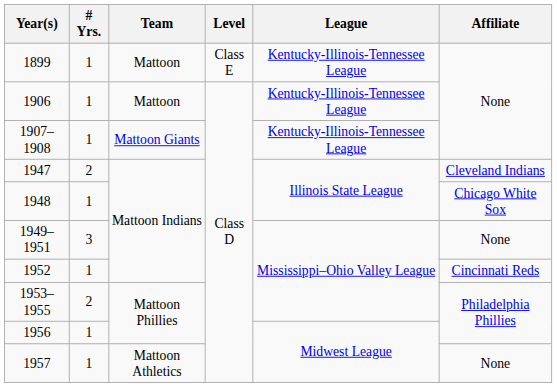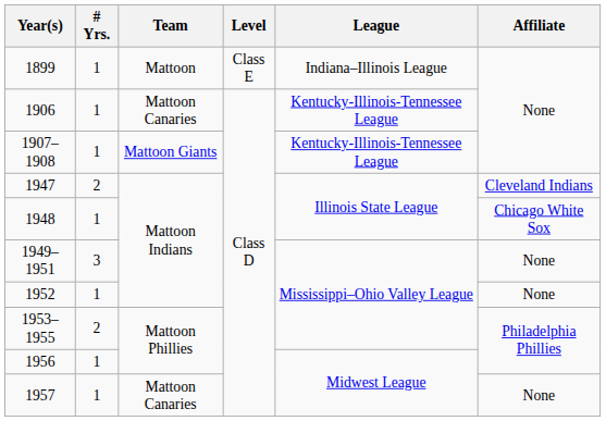 <table class="wikitable" style="text-align:center; font-size: 95%;">
 <tr>
 <th>Year(s)</th>
 <th># Yrs.</th>
 <th>Team</th>
 <th>Level</th>
 <th>League</th>
 <th>Affiliate</th>
 </tr>
 <tr>
 <td>1899</td>
 <td>1</td>
 <td>Mattoon</td>
 <td>Class E</td>
-<td><a href='#'>Kentucky-Illinois-Tennessee League</a></td>
+<td>Indiana–Illinois League</td>
 <td rowspan=3>None</td>
 </tr>
 <tr>
 <td>1906</td>
 <td>1</td>
-<td>Mattoon</td>
+<td>Mattoon Canaries</td>
 <td rowspan=10>Class D</td>
 <td><a href='#'>Kentucky-Illinois-Tennessee League</a></td>
 </tr>
 <tr>
 <td>1907–1908</td>
 <td>1</td>
 <td><a href='#'>Mattoon Giants</a></td>
 <td><a href='#'>Kentucky-Illinois-Tennessee League</a></td>
 </tr>
 <tr>
 <td>1947</td>
 <td>2</td>
 <td rowspan=4>Mattoon Indians</td>
 <td rowspan=2><a href='#'>Illinois State League</a></td>
 <td><a href='#'>Cleveland Indians</a></td>
 </tr>
 <tr>
 <td>1948</td>
 <td>1</td>
 <td><a href='#'>Chicago White Sox</a></td>
 </tr>
 <tr>
 <td>1949–1951</td>
 <td>3</td>
 <td rowspan=3><a href='#'>Mississippi–Ohio Valley League</a></td>
 <td>None</td>
 </tr>
 <tr>
 <td>1952</td>
 <td>1</td>
-<td><a href='#'>Cincinnati Reds</a></td>
+<td>None</td>
 </tr>
 <tr>
 <td>1953–1955</td>
 <td>2</td>
 <td rowspan=2>Mattoon Phillies</td>
 <td rowspan=2><a href='#'>Philadelphia Phillies</a></td>
 </tr>
 <tr>
 <td>1956</td>
 <td>1</td>
 <td rowspan=2><a href='#'>Midwest League</a></td>
 </tr>
 <tr>
 <td>1957</td>
 <td>1</td>
-<td>Mattoon Athletics</td>
+<td>Mattoon Canaries</td>
 <td>None</td>
 </tr>
 </table>
